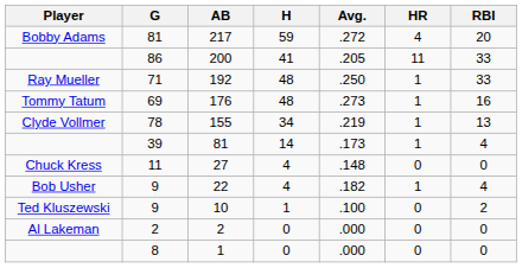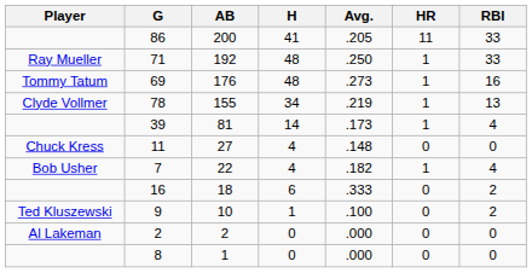 <table class="wikitable sortable">
 <tr>
 <th bgcolor="#DDDDFF" width="16%">Player</th>
 <th bgcolor="#DDDDFF" width="9%">G</th>
 <th bgcolor="#DDDDFF" width="9%">AB</th>
 <th bgcolor="#DDDDFF" width="9%">H</th>
 <th bgcolor="#DDDDFF" width="9%">Avg.</th>
 <th bgcolor="#DDDDFF" width="9%">HR</th>
 <th bgcolor="#DDDDFF" width="9%">RBI</th>
-</tr>
-<tr align="center">
-<td><a href='#'>Bobby Adams</a></td>
-<td>81</td>
-<td>217</td>
-<td>59</td>
-<td>.272</td>
-<td>4</td>
-<td>20</td>
 </tr>
 <tr align="center">
 <td></td>
 <td>86</td>
 <td>200</td>
 <td>41</td>
 <td>.205</td>
 <td>11</td>
 <td>33</td>
 </tr>
 <tr align="center">
 <td><a href='#'>Ray Mueller</a></td>
 <td>71</td>
 <td>192</td>
 <td>48</td>
 <td>.250</td>
 <td>1</td>
 <td>33</td>
 </tr>
 <tr align="center">
 <td><a href='#'>Tommy Tatum</a></td>
 <td>69</td>
 <td>176</td>
 <td>48</td>
 <td>.273</td>
 <td>1</td>
 <td>16</td>
 </tr>
 <tr align="center">
 <td><a href='#'>Clyde Vollmer</a></td>
 <td>78</td>
 <td>155</td>
 <td>34</td>
 <td>.219</td>
 <td>1</td>
 <td>13</td>
 </tr>
 <tr align="center">
 <td></td>
 <td>39</td>
 <td>81</td>
 <td>14</td>
 <td>.173</td>
 <td>1</td>
 <td>4</td>
 </tr>
 <tr align="center">
 <td><a href='#'>Chuck Kress</a></td>
 <td>11</td>
 <td>27</td>
 <td>4</td>
 <td>.148</td>
 <td>0</td>
 <td>0</td>
 </tr>
 <tr align="center">
 <td><a href='#'>Bob Usher</a></td>
-<td>9</td>
+<td>7</td>
 <td>22</td>
 <td>4</td>
 <td>.182</td>
 <td>1</td>
 <td>4</td>
+</tr>
+<tr align="center">
+<td></td>
+<td>16</td>
+<td>18</td>
+<td>6</td>
+<td>.333</td>
+<td>0</td>
+<td>2</td>
 </tr>
 <tr align="center">
 <td><a href='#'>Ted Kluszewski</a></td>
 <td>9</td>
 <td>10</td>
 <td>1</td>
 <td>.100</td>
 <td>0</td>
 <td>2</td>
 </tr>
 <tr align="center">
 <td><a href='#'>Al Lakeman</a></td>
 <td>2</td>
 <td>2</td>
 <td>0</td>
 <td>.000</td>
 <td>0</td>
 <td>0</td>
 </tr>
 <tr align="center">
 <td></td>
 <td>8</td>
 <td>1</td>
 <td>0</td>
 <td>.000</td>
 <td>0</td>
 <td>0</td>
 </tr>
 </table>
